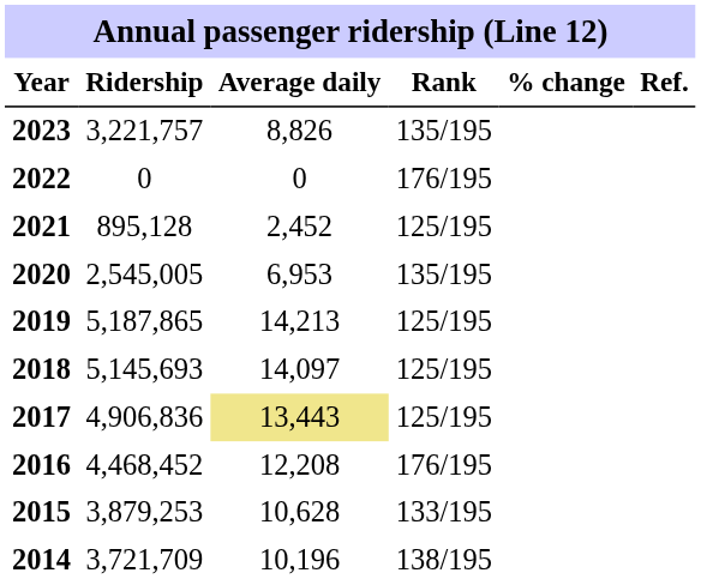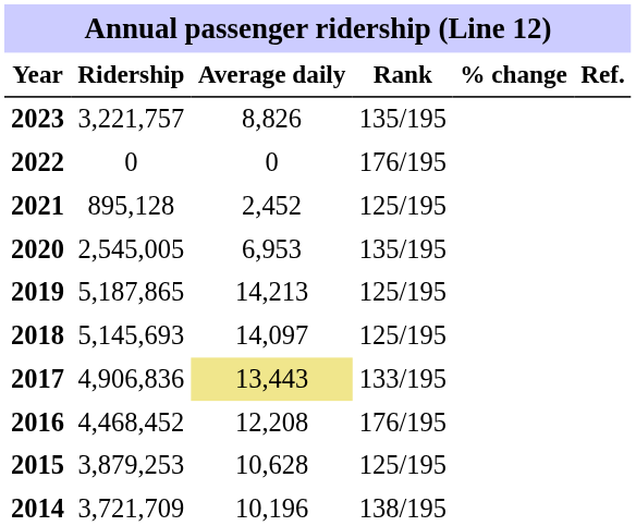 <table class="toccolours" cellpadding="4" cellspacing="0" style="text-align:right;">
 <tr>
 <th colspan="6"  style="background-color:#ccf; background-color:#ccf; font-size:110%; text-align:center;">Annual passenger ridership (Line 12)</th>
 </tr>
 <tr style="font-size:95%; text-align:center">
 <th style="border-bottom:1px solid black">Year</th>
 <th style="border-bottom:1px solid black">Ridership</th>
 <th style="border-bottom:1px solid black">Average daily</th>
 <th style="border-bottom:1px solid black">Rank</th>
 <th style="border-bottom:1px solid black">% change</th>
 <th style="border-bottom:1px solid black">Ref.</th>
 </tr>
 <tr style="text-align:center;">
 <td><strong>2023</strong></td>
 <td>3,221,757</td>
 <td>8,826</td>
 <td>135/195</td>
 <td></td>
 <td></td>
 </tr>
 <tr style="text-align:center;">
 <td><strong>2022</strong></td>
 <td>0</td>
 <td>0</td>
 <td>176/195</td>
 <td></td>
 <td></td>
 </tr>
 <tr style="text-align:center;">
 <td><strong>2021</strong></td>
 <td>895,128</td>
 <td>2,452</td>
 <td>125/195</td>
 <td></td>
 <td></td>
 </tr>
 <tr style="text-align:center;">
 <td><strong>2020</strong></td>
 <td>2,545,005</td>
 <td>6,953</td>
 <td>135/195</td>
 <td></td>
 <td></td>
 </tr>
 <tr style="text-align:center;">
 <td><strong>2019</strong></td>
 <td>5,187,865</td>
 <td>14,213</td>
 <td>125/195</td>
 <td></td>
 <td></td>
 </tr>
 <tr style="text-align:center;">
 <td><strong>2018</strong></td>
 <td>5,145,693</td>
 <td>14,097</td>
 <td>125/195</td>
 <td></td>
 <td></td>
 </tr>
 <tr style="text-align:center;">
 <td><strong>2017</strong></td>
 <td>4,906,836</td>
 <td style="background: khaki;">13,443</td>
-<td>125/195</td>
+<td>133/195</td>
 <td></td>
 <td></td>
 </tr>
 <tr style="text-align:center;">
 <td><strong>2016</strong></td>
 <td>4,468,452</td>
 <td>12,208</td>
 <td>176/195</td>
 <td></td>
 <td></td>
 </tr>
 <tr style="text-align:center;">
 <td><strong>2015</strong></td>
 <td>3,879,253</td>
 <td>10,628</td>
-<td>133/195</td>
+<td>125/195</td>
 <td></td>
 <td></td>
 </tr>
 <tr style="text-align:center;">
 <td><strong>2014</strong></td>
 <td>3,721,709</td>
 <td>10,196</td>
 <td>138/195</td>
 <td></td>
 <td></td>
 </tr>
 </table>
